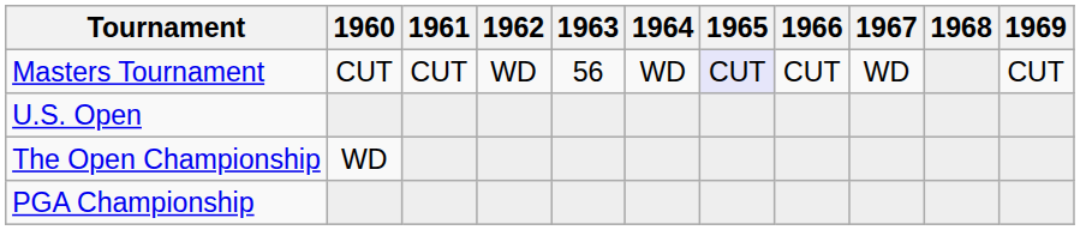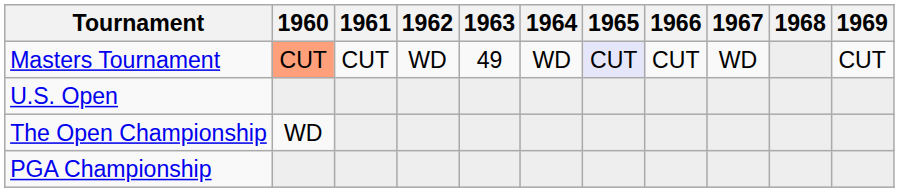 <table class="wikitable" style="font-size:95%;text-align:center;">
 <tr>
 <th>Tournament</th>
 <th>1960</th>
 <th>1961</th>
 <th>1962</th>
 <th>1963</th>
 <th>1964</th>
 <th>1965</th>
 <th>1966</th>
 <th>1967</th>
 <th>1968</th>
 <th>1969</th>
 </tr>
 <tr>
 <td align=left><a href='#'>Masters Tournament</a></td>
-<td>CUT</td>
+<td style="background: lightsalmon;">CUT</td>
 <td>CUT</td>
 <td>WD</td>
-<td>56</td>
+<td>49</td>
 <td>WD</td>
 <td style="background: lavender;">CUT</td>
 <td>CUT</td>
 <td>WD</td>
 <td style="background:#eeeeee;"></td>
 <td>CUT</td>
 </tr>
 <tr>
 <td align=left><a href='#'>U.S. Open</a></td>
 <td style="background:#eeeeee;"></td>
 <td style="background:#eeeeee;"></td>
 <td style="background:#eeeeee;"></td>
 <td style="background:#eeeeee;"></td>
 <td style="background:#eeeeee;"></td>
 <td style="background:#eeeeee;"></td>
 <td style="background:#eeeeee;"></td>
 <td style="background:#eeeeee;"></td>
 <td style="background:#eeeeee;"></td>
 <td style="background:#eeeeee;"></td>
 </tr>
 <tr>
 <td align=left><a href='#'>The Open Championship</a></td>
 <td>WD</td>
 <td style="background:#eeeeee;"></td>
 <td style="background:#eeeeee;"></td>
 <td style="background:#eeeeee;"></td>
 <td style="background:#eeeeee;"></td>
 <td style="background:#eeeeee;"></td>
 <td style="background:#eeeeee;"></td>
 <td style="background:#eeeeee;"></td>
 <td style="background:#eeeeee;"></td>
 <td style="background:#eeeeee;"></td>
 </tr>
 <tr>
 <td align=left><a href='#'>PGA Championship</a></td>
 <td style="background:#eeeeee;"></td>
 <td style="background:#eeeeee;"></td>
 <td style="background:#eeeeee;"></td>
 <td style="background:#eeeeee;"></td>
 <td style="background:#eeeeee;"></td>
 <td style="background:#eeeeee;"></td>
 <td style="background:#eeeeee;"></td>
 <td style="background:#eeeeee;"></td>
 <td style="background:#eeeeee;"></td>
 <td style="background:#eeeeee;"></td>
 </tr>
 </table>
